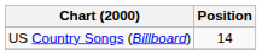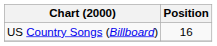 <table class="wikitable sortable">
 <tr>
 <th scope="col">Chart (2000)</th>
 <th scope="col">Position</th>
 </tr>
 <tr>
 <td>US <a href='#'>Country Songs</a> (<em><a href='#'>Billboard</a></em>)</td>
-<td align="center">14</td>
+<td align="center">16</td>
 </tr>
 <tr>
 </tr>
 </table>
